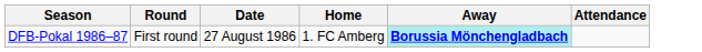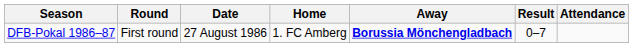 <table class="wikitable">
 <tr>
 <th>Season</th>
 <th>Round</th>
 <th>Date</th>
 <th>Home</th>
 <th>Away</th>
+<th>Result</th>
 <th>Attendance</th>
 </tr>
 <tr align="center">
 <td><a href='#'>DFB-Pokal 1986–87</a></td>
 <td>First round</td>
 <td>27 August 1986</td>
 <td>1. FC Amberg</td>
-<td style="background: paleturquoise;"><strong><a href='#'>Borussia Mönchengladbach</a></strong></td>
+<td><strong><a href='#'>Borussia Mönchengladbach</a></strong></td>
+<td>0–7</td>
 <td></td>
 </tr>
 </table>
